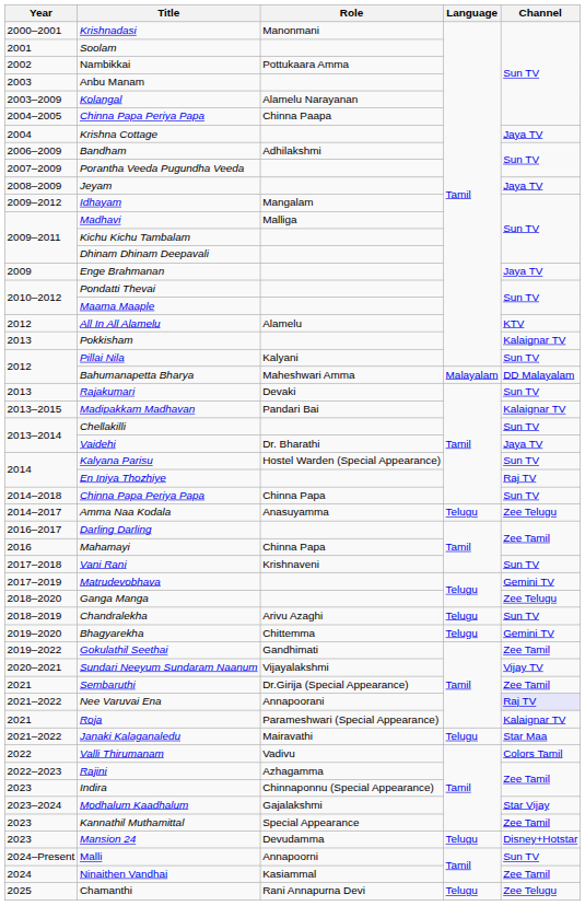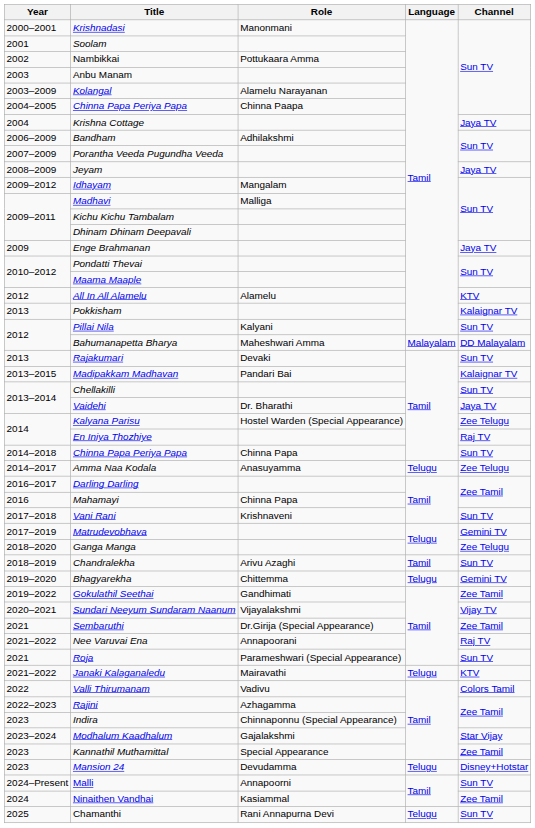 <table class="wikitable sortable">
 <tr>
 <th>Year</th>
 <th>Title</th>
 <th>Role</th>
 <th>Language</th>
 <th>Channel</th>
 </tr>
 <tr>
 <td>2000–2001</td>
 <td><em><a href='#'>Krishnadasi</a></em></td>
 <td>Manonmani</td>
 <td rowspan="20"><a href='#'>Tamil</a></td>
 <td rowspan="6"><a href='#'>Sun TV</a></td>
 </tr>
 <tr>
 <td>2001</td>
 <td><em>Soolam</em></td>
 <td></td>
 </tr>
 <tr>
 <td>2002</td>
 <td>Nambikkai</td>
 <td>Pottukaara Amma</td>
 </tr>
 <tr>
 <td>2003</td>
 <td>Anbu Manam</td>
 <td></td>
 </tr>
 <tr>
 <td>2003–2009</td>
 <td><em><a href='#'>Kolangal</a></em></td>
 <td>Alamelu Narayanan</td>
 </tr>
 <tr>
 <td>2004–2005</td>
 <td><em><a href='#'>Chinna Papa Periya Papa</a></em></td>
 <td>Chinna Paapa</td>
 </tr>
 <tr>
 <td>2004</td>
 <td><em>Krishna Cottage</em></td>
 <td></td>
 <td><a href='#'>Jaya TV</a></td>
 </tr>
 <tr>
 <td>2006–2009</td>
 <td><em>Bandham</em></td>
 <td>Adhilakshmi</td>
 <td rowspan="2"><a href='#'>Sun TV</a></td>
 </tr>
 <tr>
 <td>2007–2009</td>
 <td><em>Porantha Veeda Pugundha Veeda</em></td>
 <td></td>
 </tr>
 <tr>
 <td>2008–2009</td>
 <td><em>Jeyam</em></td>
 <td></td>
 <td><a href='#'>Jaya TV</a></td>
 </tr>
 <tr>
 <td>2009–2012</td>
 <td><em><a href='#'>Idhayam</a></em></td>
 <td>Mangalam</td>
 <td rowspan="4"><a href='#'>Sun TV</a></td>
 </tr>
 <tr>
 <td rowspan="3">2009–2011</td>
 <td><em><a href='#'>Madhavi</a></em></td>
 <td>Malliga</td>
 </tr>
 <tr>
 <td><em>Kichu Kichu Tambalam</em></td>
 <td></td>
 </tr>
 <tr>
 <td><em>Dhinam Dhinam Deepavali</em></td>
 <td></td>
 </tr>
 <tr>
 <td>2009</td>
 <td><em>Enge Brahmanan</em></td>
 <td></td>
 <td><a href='#'>Jaya TV</a></td>
 </tr>
 <tr>
 <td rowspan="2">2010–2012</td>
 <td><em>Pondatti Thevai</em></td>
 <td></td>
 <td rowspan="2"><a href='#'>Sun TV</a></td>
 </tr>
 <tr>
 <td><em><a href='#'>Maama Maaple</a></em></td>
 <td></td>
 </tr>
 <tr>
 <td>2012</td>
 <td><em><a href='#'>All In All Alamelu</a></em></td>
 <td>Alamelu</td>
 <td><a href='#'>KTV</a></td>
 </tr>
 <tr>
 <td>2013</td>
 <td><em>Pokkisham</em></td>
 <td></td>
 <td><a href='#'>Kalaignar TV</a></td>
 </tr>
 <tr>
 <td rowspan="2">2012</td>
 <td><em><a href='#'>Pillai Nila</a></em></td>
 <td>Kalyani</td>
 <td><a href='#'>Sun TV</a></td>
 </tr>
 <tr>
 <td><em>Bahumanapetta Bharya</em></td>
 <td>Maheshwari Amma</td>
 <td><a href='#'>Malayalam</a></td>
 <td><a href='#'>DD Malayalam</a></td>
 </tr>
 <tr>
 <td>2013</td>
 <td><em><a href='#'>Rajakumari</a></em></td>
 <td>Devaki</td>
 <td rowspan="7"><a href='#'>Tamil</a></td>
 <td><a href='#'>Sun TV</a></td>
 </tr>
 <tr>
 <td>2013–2015</td>
 <td><em><a href='#'>Madipakkam Madhavan</a></em></td>
 <td>Pandari Bai</td>
 <td><a href='#'>Kalaignar TV</a></td>
 </tr>
 <tr>
 <td rowspan="2">2013–2014</td>
 <td><em>Chellakilli</em></td>
 <td></td>
 <td><a href='#'>Sun TV</a></td>
 </tr>
 <tr>
 <td><em><a href='#'>Vaidehi</a></em></td>
 <td>Dr. Bharathi</td>
 <td><a href='#'>Jaya TV</a></td>
 </tr>
 <tr>
 <td rowspan="2">2014</td>
 <td><em><a href='#'>Kalyana Parisu</a></em></td>
 <td>Hostel Warden (Special Appearance)</td>
-<td><a href='#'>Sun TV</a></td>
+<td><a href='#'>Zee Telugu</a></td>
 </tr>
 <tr>
 <td><em><a href='#'>En Iniya Thozhiye</a></em></td>
 <td></td>
 <td><a href='#'>Raj TV</a></td>
 </tr>
 <tr>
 <td>2014–2018</td>
 <td><em><a href='#'>Chinna Papa Periya Papa</a></em></td>
 <td>Chinna Papa</td>
 <td><a href='#'>Sun TV</a></td>
 </tr>
 <tr>
 <td>2014–2017</td>
 <td><em>Amma Naa Kodala</em></td>
 <td>Anasuyamma</td>
 <td><a href='#'>Telugu</a></td>
 <td><a href='#'>Zee Telugu</a></td>
 </tr>
 <tr>
 <td>2016–2017</td>
 <td><em><a href='#'>Darling Darling</a></em></td>
 <td></td>
 <td rowspan="3"><a href='#'>Tamil</a></td>
 <td rowspan="2"><a href='#'>Zee Tamil</a></td>
 </tr>
 <tr>
 <td>2016</td>
 <td><em>Mahamayi</em></td>
 <td>Chinna Papa</td>
 </tr>
 <tr>
 <td>2017–2018</td>
 <td><em><a href='#'>Vani Rani</a></em></td>
 <td>Krishnaveni</td>
 <td><a href='#'>Sun TV</a></td>
 </tr>
 <tr>
 <td>2017–2019</td>
 <td><em><a href='#'>Matrudevobhava</a></em></td>
 <td></td>
 <td rowspan="2"><a href='#'>Telugu</a></td>
 <td><a href='#'>Gemini TV</a></td>
 </tr>
 <tr>
 <td>2018–2020</td>
 <td><em>Ganga Manga</em></td>
 <td></td>
 <td><a href='#'>Zee Telugu</a></td>
 </tr>
 <tr>
 <td>2018–2019</td>
 <td><em>Chandralekha</em></td>
 <td>Arivu Azaghi</td>
-<td><a href='#'>Telugu</a></td>
+<td><a href='#'>Tamil</a></td>
 <td><a href='#'>Sun TV</a></td>
 </tr>
 <tr>
 <td>2019–2020</td>
 <td><em>Bhagyarekha</em></td>
 <td>Chittemma</td>
 <td><a href='#'>Telugu</a></td>
 <td><a href='#'>Gemini TV</a></td>
 </tr>
 <tr>
 <td>2019–2022</td>
 <td><em><a href='#'>Gokulathil Seethai</a></em></td>
 <td>Gandhimati</td>
 <td rowspan="5"><a href='#'>Tamil</a></td>
 <td><a href='#'>Zee Tamil</a></td>
 </tr>
 <tr>
 <td>2020–2021</td>
 <td><em><a href='#'>Sundari Neeyum Sundaram Naanum</a></em></td>
 <td>Vijayalakshmi</td>
 <td><a href='#'>Vijay TV</a></td>
 </tr>
 <tr>
 <td>2021</td>
 <td><em><a href='#'>Sembaruthi</a></em></td>
 <td>Dr.Girija (Special Appearance)</td>
 <td><a href='#'>Zee Tamil</a></td>
 </tr>
 <tr>
 <td>2021–2022</td>
 <td><em>Nee Varuvai Ena</em></td>
 <td>Annapoorani</td>
-<td style="background: lavender;"><a href='#'>Raj TV</a></td>
+<td><a href='#'>Raj TV</a></td>
 </tr>
 <tr>
 <td>2021</td>
 <td><em><a href='#'>Roja</a></em></td>
 <td>Parameshwari (Special Appearance)</td>
-<td><a href='#'>Kalaignar TV</a></td>
+<td><a href='#'>Sun TV</a></td>
 </tr>
 <tr>
 <td>2021–2022</td>
 <td><em><a href='#'>Janaki Kalaganaledu</a></em></td>
 <td>Mairavathi</td>
 <td><a href='#'>Telugu</a></td>
-<td><a href='#'>Star Maa</a></td>
+<td><a href='#'>KTV</a></td>
 </tr>
 <tr>
 <td>2022</td>
 <td><em><a href='#'>Valli Thirumanam</a></em></td>
 <td>Vadivu</td>
 <td rowspan="5"><a href='#'>Tamil</a></td>
 <td><a href='#'>Colors Tamil</a></td>
 </tr>
 <tr>
 <td>2022–2023</td>
 <td><em><a href='#'>Rajini</a></em></td>
 <td>Azhagamma</td>
 <td rowspan="2"><a href='#'>Zee Tamil</a></td>
 </tr>
 <tr>
 <td>2023</td>
 <td><em>Indira</em></td>
 <td>Chinnaponnu (Special Appearance)</td>
 </tr>
 <tr>
 <td>2023–2024</td>
 <td><em><a href='#'>Modhalum Kaadhalum</a></em></td>
 <td>Gajalakshmi</td>
 <td><a href='#'>Star Vijay</a></td>
 </tr>
 <tr>
 <td>2023</td>
 <td><em>Kannathil Muthamittal</em></td>
 <td>Special Appearance</td>
 <td><a href='#'>Zee Tamil</a></td>
 </tr>
 <tr>
 <td>2023</td>
 <td><em><a href='#'>Mansion 24</a></em></td>
 <td>Devudamma</td>
 <td><a href='#'>Telugu</a></td>
 <td><a href='#'>Disney+Hotstar</a></td>
 </tr>
 <tr>
 <td>2024–Present</td>
 <td><a href='#'>Malli</a></td>
 <td>Annapoorni</td>
 <td rowspan="2"><a href='#'>Tamil</a></td>
 <td><a href='#'>Sun TV</a></td>
 </tr>
 <tr>
 <td>2024</td>
 <td><a href='#'>Ninaithen Vandhai</a></td>
 <td>Kasiammal</td>
 <td><a href='#'>Zee Tamil</a></td>
 </tr>
 <tr>
 <td>2025</td>
 <td>Chamanthi</td>
 <td>Rani Annapurna Devi</td>
 <td><a href='#'>Telugu</a></td>
-<td><a href='#'>Zee Telugu</a></td>
+<td><a href='#'>Sun TV</a></td>
 </tr>
 </table>
